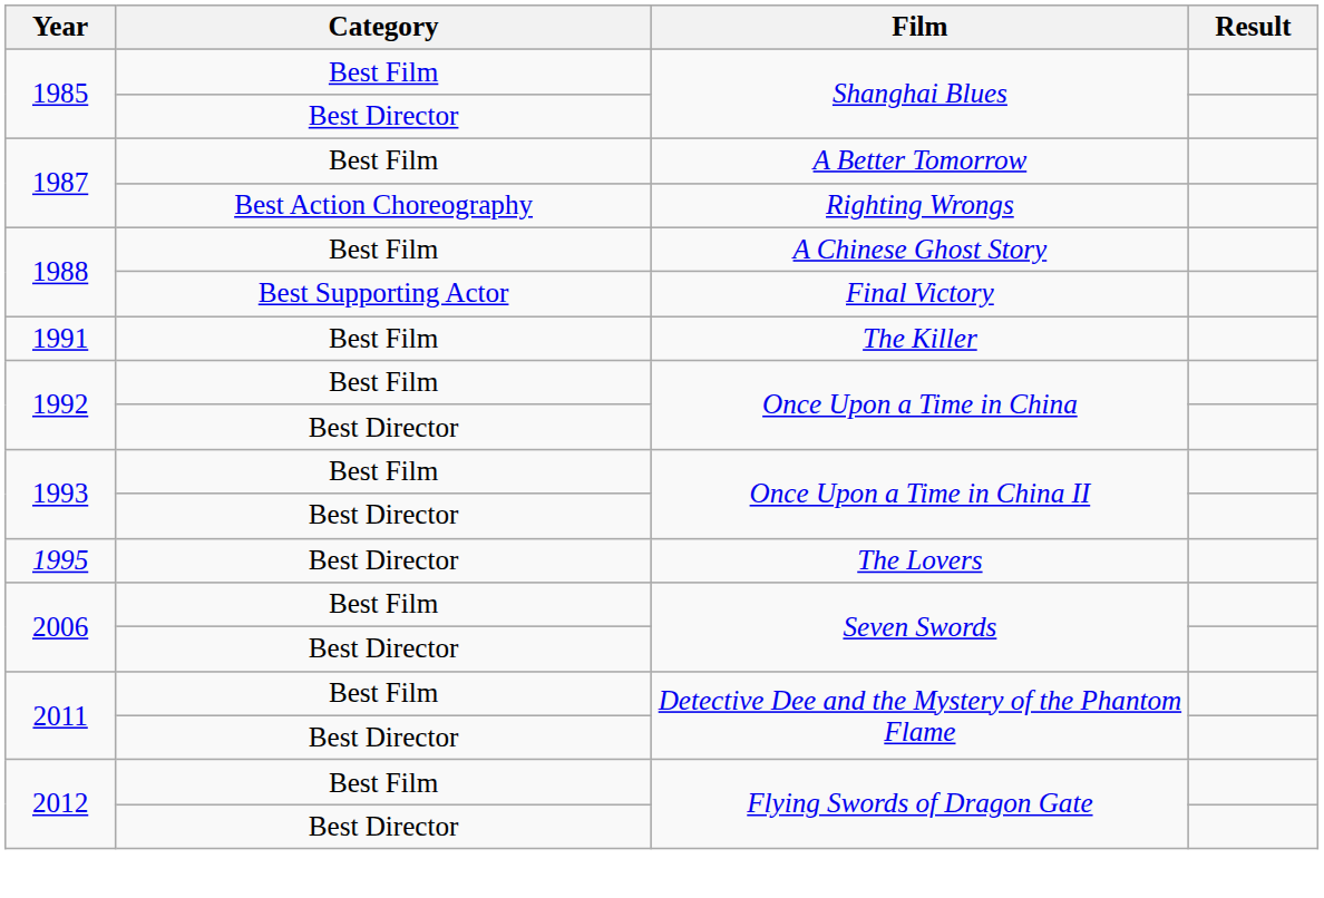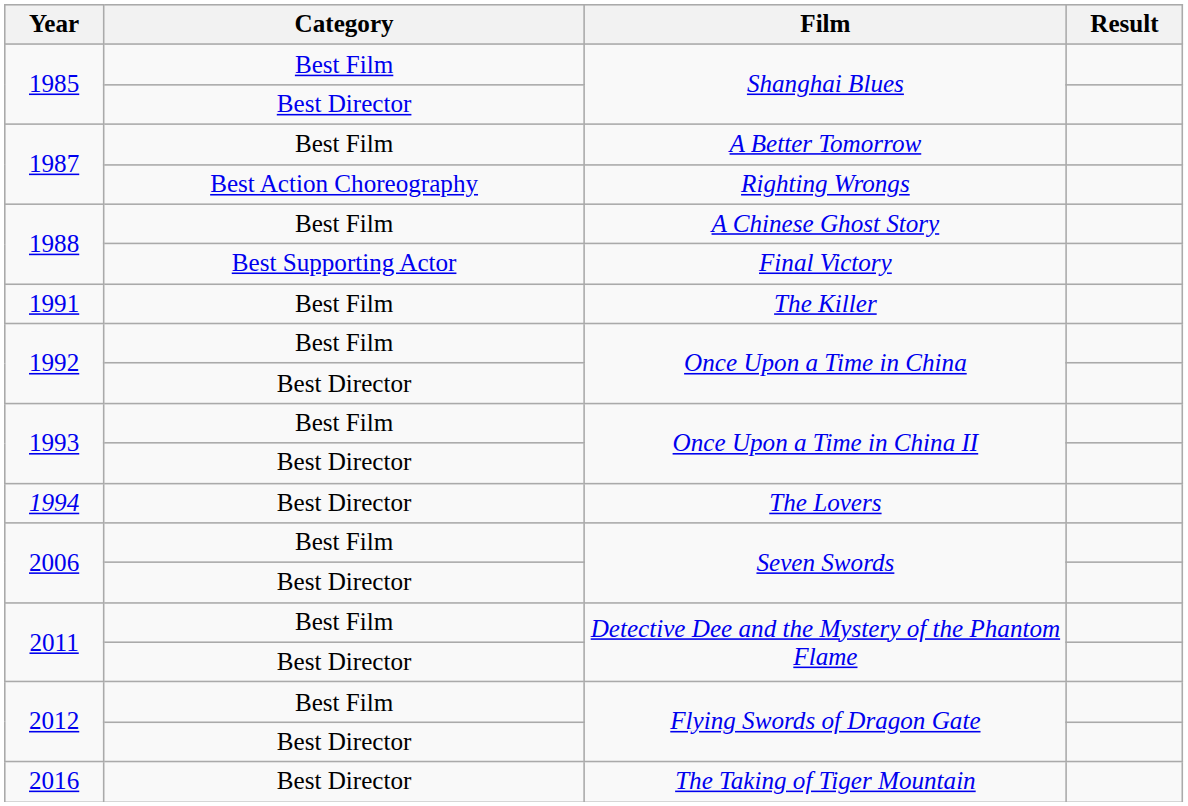 <table class="wikitable" style="text-align:center;width:85%; ">
 <tr>
 <th style="width:3%;">Year</th>
 <th style="width:20%;">Category</th>
 <th style="width:20%;">Film</th>
 <th style="width:3%;">Result</th>
 </tr>
 <tr>
 <td style="text-align:center;" rowspan=2><a href='#'>1985</a></td>
 <td><a href='#'>Best Film</a></td>
 <td rowspan=2 style="text-align:center;"><em><a href='#'>Shanghai Blues</a></em></td>
 <td></td>
 </tr>
 <tr>
 <td><a href='#'>Best Director</a></td>
 <td></td>
 </tr>
 <tr>
 <td style="text-align:center;" rowspan=2><a href='#'>1987</a></td>
 <td>Best Film</td>
 <td><em><a href='#'>A Better Tomorrow</a></em></td>
 <td></td>
 </tr>
 <tr>
 <td><a href='#'>Best Action Choreography</a></td>
 <td><em><a href='#'>Righting Wrongs</a></em></td>
 <td></td>
 </tr>
 <tr>
 <td style="text-align:center;" rowspan=2><a href='#'>1988</a></td>
 <td>Best Film</td>
 <td><em><a href='#'>A Chinese Ghost Story</a></em></td>
 <td></td>
 </tr>
 <tr>
 <td><a href='#'>Best Supporting Actor</a></td>
 <td><em><a href='#'>Final Victory</a></em></td>
 <td></td>
 </tr>
 <tr>
 <td style="text-align:center;"><a href='#'>1991</a></td>
 <td>Best Film</td>
 <td><em><a href='#'>The Killer</a></em></td>
 <td></td>
 </tr>
 <tr>
 <td style="text-align:center;" rowspan=2><a href='#'>1992</a></td>
 <td>Best Film</td>
 <td rowspan=2 style="text-align:center;"><em><a href='#'>Once Upon a Time in China</a></em></td>
 <td></td>
 </tr>
 <tr>
 <td>Best Director</td>
 <td></td>
 </tr>
 <tr>
 <td style="text-align:center;" rowspan=2><a href='#'>1993</a></td>
 <td>Best Film</td>
 <td rowspan=2 style="text-align:center;"><em><a href='#'>Once Upon a Time in China II</a></em></td>
 <td></td>
 </tr>
 <tr>
 <td>Best Director</td>
 <td></td>
 </tr>
 <tr>
-<td style="text-align:center;"><em><a href='#'>1995</a></em></td>
+<td style="text-align:center;"><em><a href='#'>1994</a></em></td>
 <td>Best Director</td>
 <td><em><a href='#'>The Lovers</a></em></td>
 <td></td>
 </tr>
 <tr>
 <td style="text-align:center;" rowspan=2><a href='#'>2006</a></td>
 <td>Best Film</td>
 <td rowspan=2 style="text-align:center;"><em><a href='#'>Seven Swords</a></em></td>
 <td></td>
 </tr>
 <tr>
 <td>Best Director</td>
 <td></td>
 </tr>
 <tr>
 <td style="text-align:center;" rowspan=2><a href='#'>2011</a></td>
 <td>Best Film</td>
 <td rowspan=2 style="text-align:center;"><em><a href='#'>Detective Dee and the Mystery of the Phantom Flame</a></em></td>
 <td></td>
 </tr>
 <tr>
 <td>Best Director</td>
 <td></td>
 </tr>
 <tr>
 <td style="text-align:center;" rowspan=2><a href='#'>2012</a></td>
 <td>Best Film</td>
 <td rowspan=2 style="text-align:center;"><em><a href='#'>Flying Swords of Dragon Gate</a></em></td>
 <td></td>
 </tr>
 <tr>
 <td>Best Director</td>
 <td></td>
 </tr>
+<tr>
+<td style="text-align:center;"><a href='#'>2016</a></td>
+<td>Best Director</td>
+<td><em><a href='#'>The Taking of Tiger Mountain</a></em></td>
+<td></td>
+</tr>
 </table>
